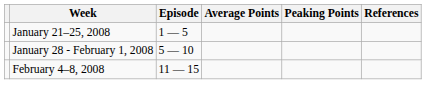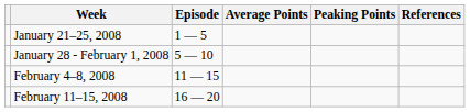 <table class="wikitable">
 <tr>
 <th></th>
 <th>Week</th>
 <th>Episode</th>
 <th>Average Points</th>
 <th>Peaking Points</th>
 <th>References</th>
 </tr>
 <tr>
 <td></td>
 <td>January 21–25, 2008</td>
 <td>1 — 5</td>
 <td></td>
 <td></td>
 <td></td>
 </tr>
 <tr>
 <td></td>
 <td>January 28 - February 1, 2008</td>
 <td>5 — 10</td>
 <td></td>
 <td></td>
 <td></td>
 </tr>
 <tr>
 <td></td>
 <td>February 4–8, 2008</td>
 <td>11 — 15</td>
 <td></td>
 <td></td>
 <td></td>
 </tr>
+<tr>
+<td></td>
+<td>February 11–15, 2008</td>
+<td>16 — 20</td>
+<td></td>
+<td></td>
+<td></td>
+</tr>
 </table>
